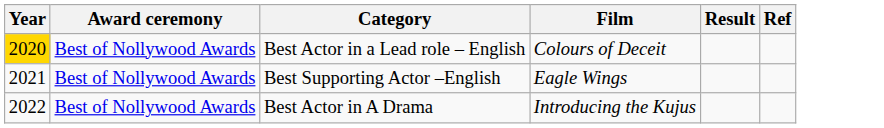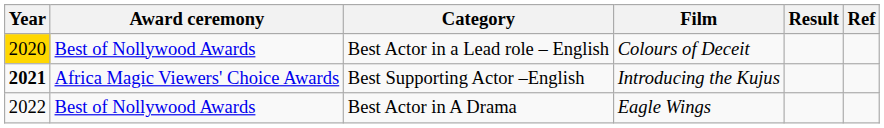 <table class="wikitable">
 <tr>
 <th>Year</th>
 <th>Award ceremony</th>
 <th>Category</th>
 <th>Film</th>
 <th>Result</th>
 <th>Ref</th>
 </tr>
 <tr>
 <td style="background: gold;">2020</td>
 <td><a href='#'>Best of Nollywood Awards</a></td>
 <td>Best Actor in a Lead role – English</td>
 <td><em>Colours of Deceit</em></td>
 <td></td>
 <td></td>
 </tr>
 <tr>
-<td>2021</td>
-<td><a href='#'>Best of Nollywood Awards</a></td>
+<td><strong>2021</strong></td>
+<td><a href='#'>Africa Magic Viewers' Choice Awards</a></td>
 <td>Best Supporting Actor –English</td>
-<td><em>Eagle Wings</em></td>
+<td><em>Introducing the Kujus</em></td>
 <td></td>
 <td></td>
 </tr>
 <tr>
 <td>2022</td>
 <td><a href='#'>Best of Nollywood Awards</a></td>
 <td>Best Actor in A Drama</td>
-<td><em>Introducing the Kujus</em></td>
+<td><em>Eagle Wings</em></td>
 <td></td>
 <td></td>
 </tr>
 </table>
